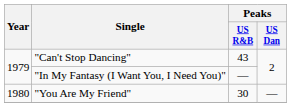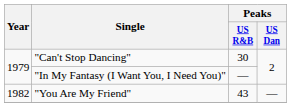 <table class="wikitable" style="text-align:center;">
 <tr>
 <th rowspan="2">Year</th>
 <th rowspan="2">Single</th>
 <th colspan="2">Peaks</th>
 </tr>
 <tr style="font-size:smaller;">
 <th width="35"><a href='#'>US<br>R&B</a><br></th>
 <th width="35"><a href='#'>US<br>Dan</a><br></th>
 </tr>
 <tr>
 <td rowspan="2">1979</td>
 <td align="left">"Can't Stop Dancing"</td>
-<td>43</td>
+<td>30</td>
 <td rowspan="2">2</td>
 </tr>
 <tr>
 <td align="left">"In My Fantasy (I Want You, I Need You)"</td>
 <td>—</td>
 </tr>
 <tr>
-<td rowspan="1">1980</td>
+<td rowspan="1">1982</td>
 <td align="left">"You Are My Friend"</td>
-<td>30</td>
+<td>43</td>
 <td>—</td>
 </tr>
 <tr>
 </tr>
 </table>
